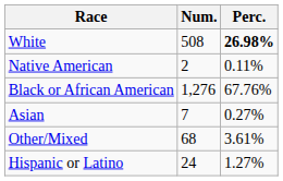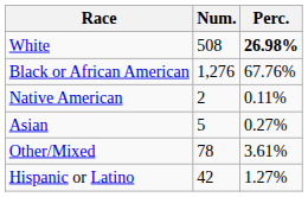 <table class="wikitable">
 <tr>
 <th>Race</th>
 <th>Num.</th>
 <th>Perc.</th>
 </tr>
 <tr>
 <td><a href='#'>White</a></td>
 <td>508</td>
 <td><strong>26.98%</strong></td>
 </tr>
 <tr>
+<td><a href='#'>Black or African American</a></td>
+<td>1,276</td>
+<td>67.76%</td>
+</tr>
+<tr>
 <td><a href='#'>Native American</a></td>
 <td>2</td>
 <td>0.11%</td>
 </tr>
 <tr>
-<td><a href='#'>Black or African American</a></td>
-<td>1,276</td>
-<td>67.76%</td>
-</tr>
-<tr>
 <td><a href='#'>Asian</a></td>
-<td>7</td>
+<td>5</td>
 <td>0.27%</td>
 </tr>
 <tr>
 <td><a href='#'>Other/Mixed</a></td>
-<td>68</td>
+<td>78</td>
 <td>3.61%</td>
 </tr>
 <tr>
 <td><a href='#'>Hispanic</a> or <a href='#'>Latino</a></td>
-<td>24</td>
+<td>42</td>
 <td>1.27%</td>
 </tr>
 </table>
